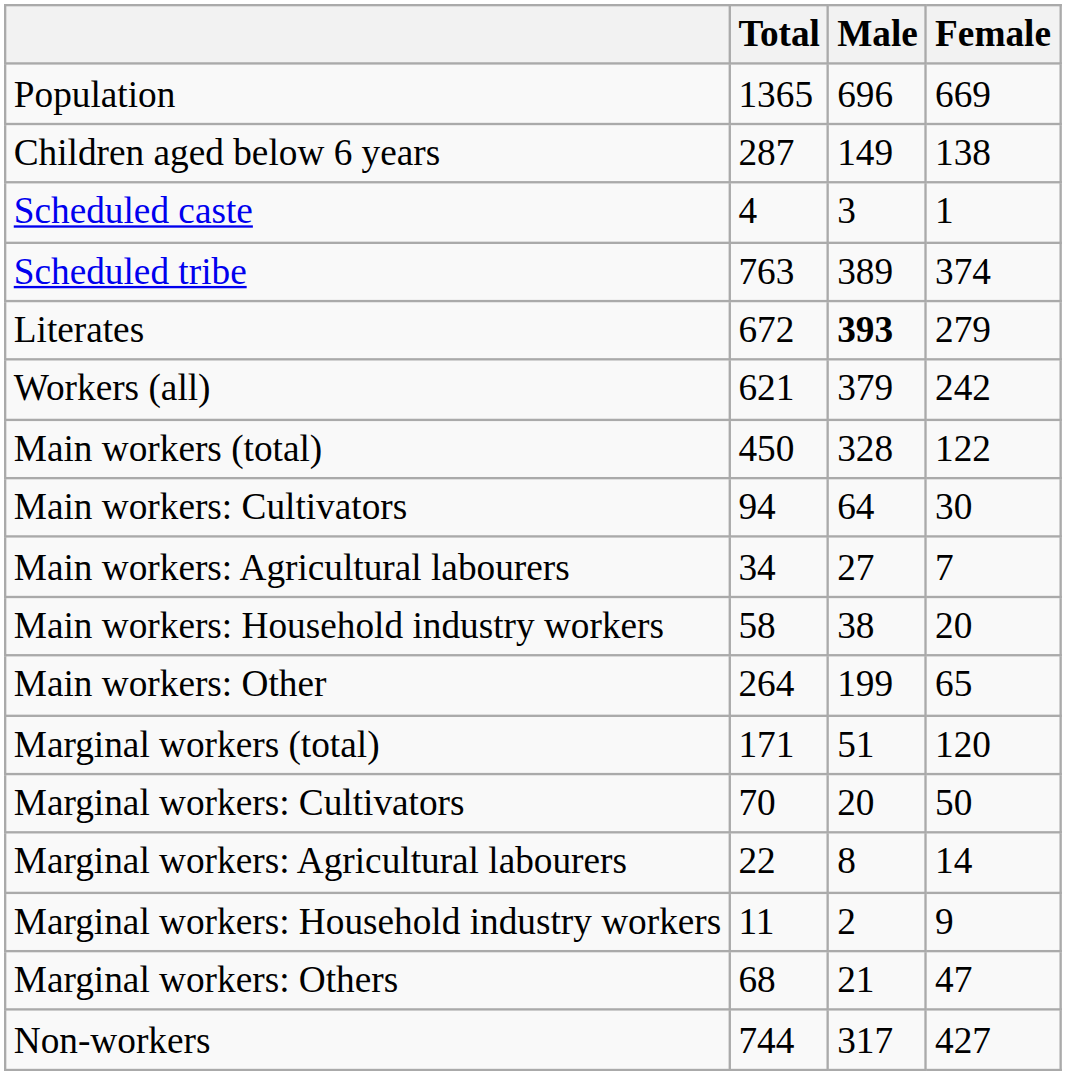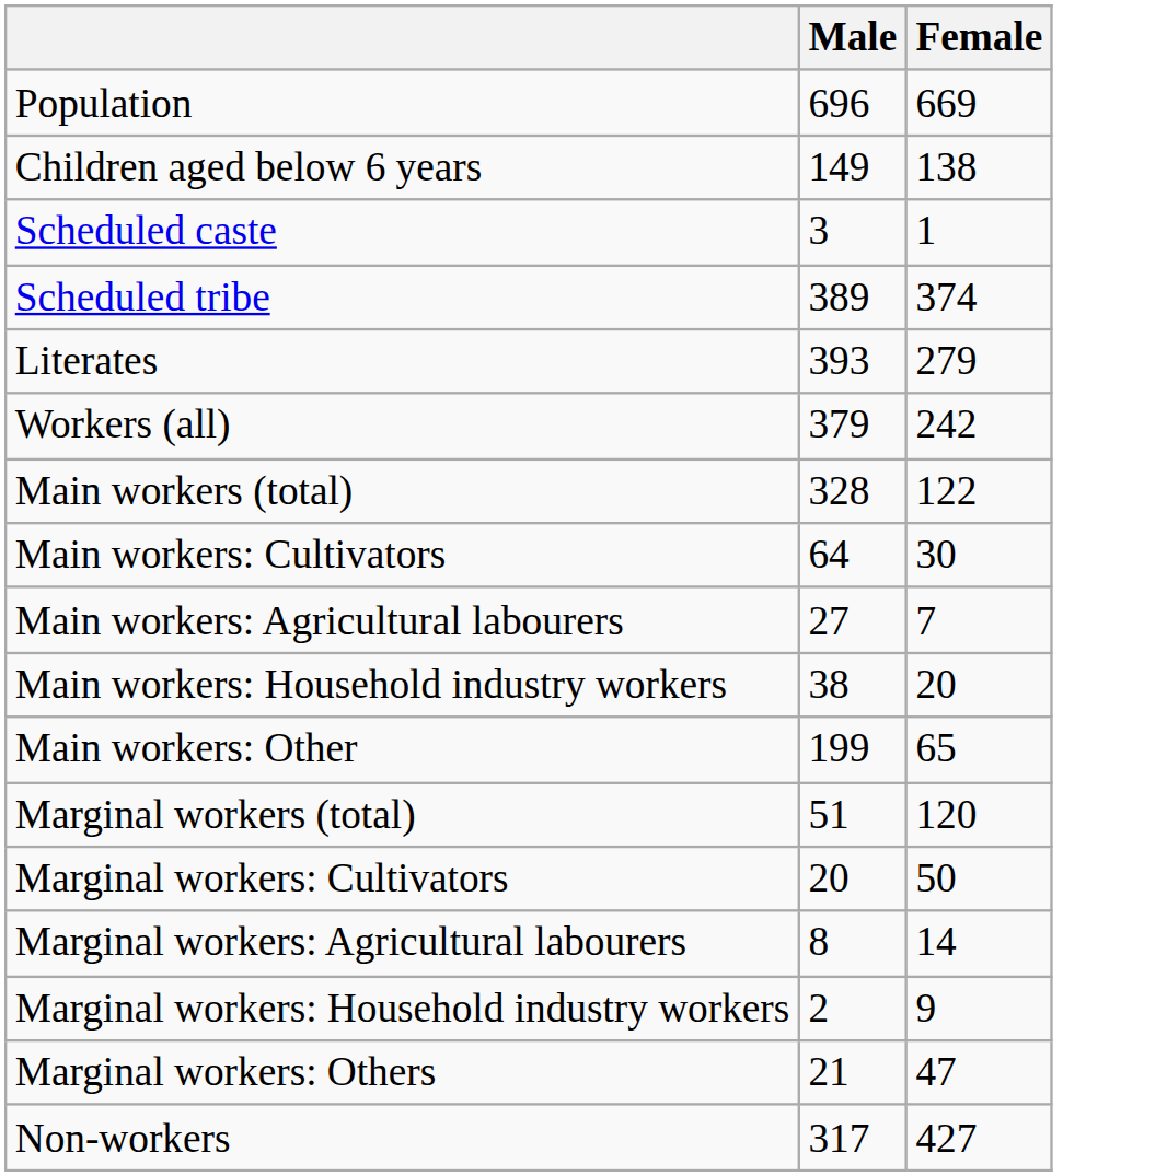 <table class="wikitable sortable">
 <tr>
 <th></th>
-<th>Total</th>
 <th>Male</th>
 <th>Female</th>
 </tr>
 <tr>
 <td>Population</td>
-<td>1365</td>
 <td>696</td>
 <td>669</td>
 </tr>
 <tr>
 <td>Children aged below 6 years</td>
-<td>287</td>
 <td>149</td>
 <td>138</td>
 </tr>
 <tr>
 <td><a href='#'>Scheduled caste</a></td>
-<td>4</td>
 <td>3</td>
 <td>1</td>
 </tr>
 <tr>
 <td><a href='#'>Scheduled tribe</a></td>
-<td>763</td>
 <td>389</td>
 <td>374</td>
 </tr>
 <tr>
 <td>Literates</td>
-<td>672</td>
-<td><strong>393</strong></td>
+<td>393</td>
 <td>279</td>
 </tr>
 <tr>
 <td>Workers (all)</td>
-<td>621</td>
 <td>379</td>
 <td>242</td>
 </tr>
 <tr>
 <td>Main workers (total)</td>
-<td>450</td>
 <td>328</td>
 <td>122</td>
 </tr>
 <tr>
 <td>Main workers: Cultivators</td>
-<td>94</td>
 <td>64</td>
 <td>30</td>
 </tr>
 <tr>
 <td>Main workers: Agricultural labourers</td>
-<td>34</td>
 <td>27</td>
 <td>7</td>
 </tr>
 <tr>
 <td>Main workers: Household industry workers</td>
-<td>58</td>
 <td>38</td>
 <td>20</td>
 </tr>
 <tr>
 <td>Main workers: Other</td>
-<td>264</td>
 <td>199</td>
 <td>65</td>
 </tr>
 <tr>
 <td>Marginal workers (total)</td>
-<td>171</td>
 <td>51</td>
 <td>120</td>
 </tr>
 <tr>
 <td>Marginal workers: Cultivators</td>
-<td>70</td>
 <td>20</td>
 <td>50</td>
 </tr>
 <tr>
 <td>Marginal workers: Agricultural labourers</td>
-<td>22</td>
 <td>8</td>
 <td>14</td>
 </tr>
 <tr>
 <td>Marginal workers: Household industry workers</td>
-<td>11</td>
 <td>2</td>
 <td>9</td>
 </tr>
 <tr>
 <td>Marginal workers: Others</td>
-<td>68</td>
 <td>21</td>
 <td>47</td>
 </tr>
 <tr>
 <td>Non-workers</td>
-<td>744</td>
 <td>317</td>
 <td>427</td>
 </tr>
 </table>
